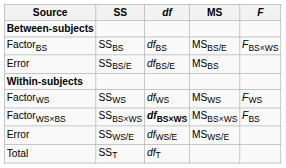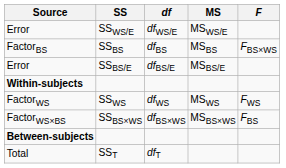 <table class="wikitable">
 <tr>
 <th>Source</th>
 <th>SS</th>
 <th><em>df</em></th>
 <th>MS</th>
 <th><em>F</em></th>
 </tr>
 <tr>
-<td><strong>Between-subjects</strong></td>
-<td></td>
-<td></td>
-<td></td>
+<td>Error</td>
+<td>SS<sub>WS/E</sub></td>
+<td><em>df</em><sub>WS/E</sub></td>
+<td>MS<sub>WS/E</sub></td>
 <td></td>
 </tr>
 <tr>
 <td>Factor<sub>BS</sub></td>
 <td>SS<sub>BS</sub></td>
 <td><em>df</em><sub>BS</sub></td>
-<td>MS<sub>BS/E</sub></td>
+<td>MS<sub>BS</sub></td>
 <td><em>F</em><sub>BS×WS</sub></td>
 </tr>
 <tr>
 <td>Error</td>
 <td>SS<sub>BS/E</sub></td>
 <td><em>df</em><sub>BS/E</sub></td>
-<td>MS<sub>BS</sub></td>
+<td>MS<sub>BS/E</sub></td>
 <td></td>
 </tr>
 <tr>
 <td><strong>Within-subjects</strong></td>
 <td></td>
 <td></td>
 <td></td>
 <td></td>
 </tr>
 <tr>
 <td>Factor<sub>WS</sub></td>
 <td>SS<sub>WS</sub></td>
 <td><em>df</em><sub>WS</sub></td>
 <td>MS<sub>WS</sub></td>
 <td><em>F</em><sub>WS</sub></td>
 </tr>
 <tr>
 <td>Factor<sub>WS×BS</sub></td>
 <td>SS<sub>BS×WS</sub></td>
-<td><strong><em>df</em><sub>BS×WS</sub></strong></td>
+<td><em>df</em><sub>BS×WS</sub></td>
 <td>MS<sub>BS×WS</sub></td>
 <td><em>F</em><sub>BS</sub></td>
 </tr>
 <tr>
-<td>Error</td>
-<td>SS<sub>WS/E</sub></td>
-<td><em>df</em><sub>WS/E</sub></td>
-<td>MS<sub>WS/E</sub></td>
+<td><strong>Between-subjects</strong></td>
+<td></td>
+<td></td>
+<td></td>
 <td></td>
 </tr>
 <tr>
 <td>Total</td>
 <td>SS<sub>T</sub></td>
 <td><em>df</em><sub>T</sub></td>
 <td></td>
 <td></td>
 </tr>
 </table>
